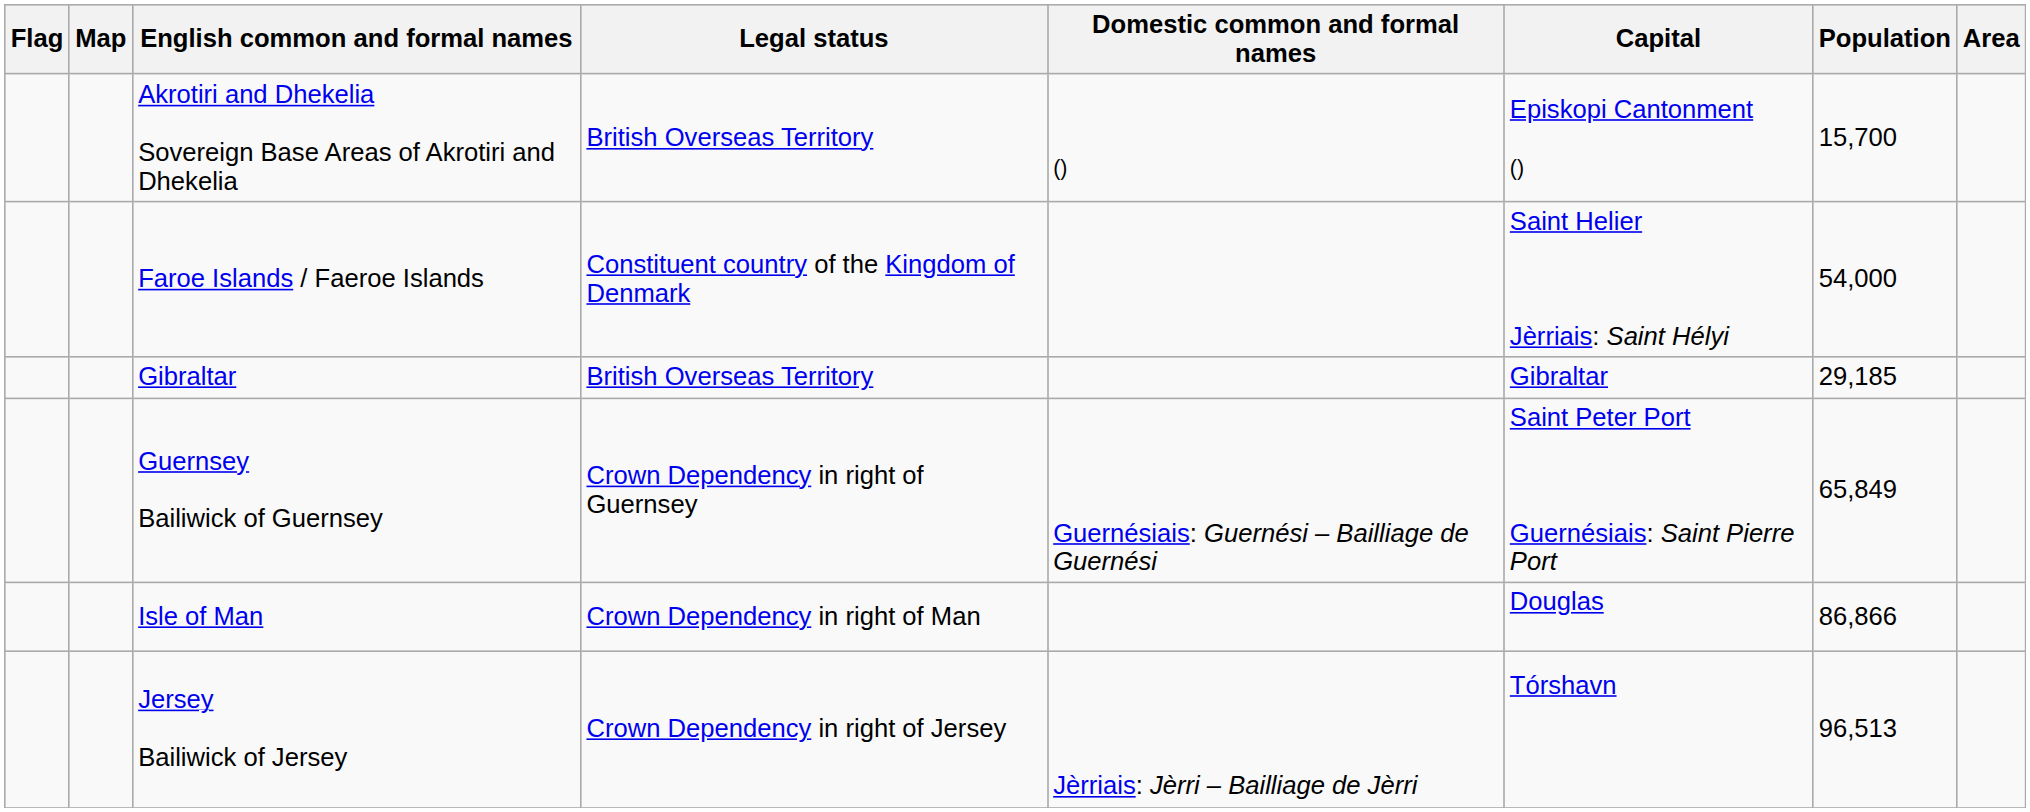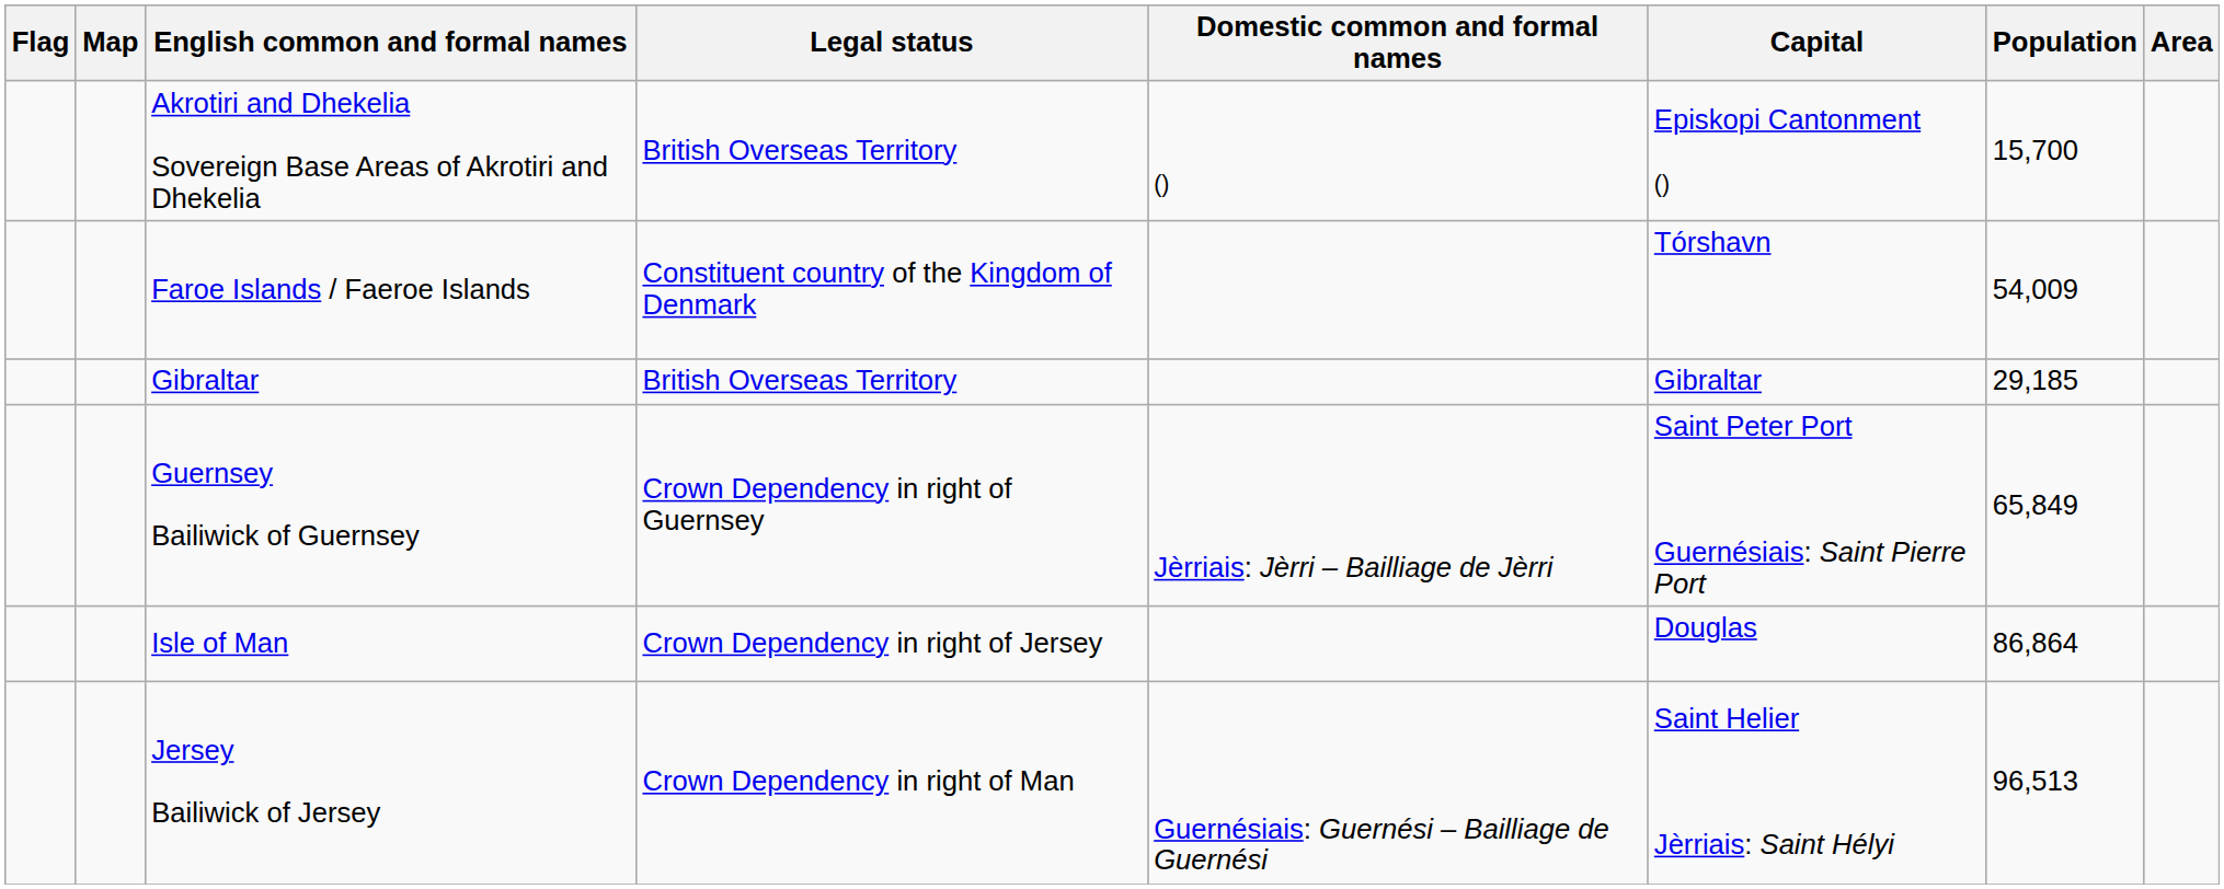 <table class="wikitable sortable" style="width:100%">
 <tr>
 <th class="unsortable">Flag</th>
 <th class="unsortable">Map</th>
 <th>English common and formal names</th>
 <th>Legal status</th>
 <th>Domestic common and formal names</th>
 <th>Capital</th>
 <th>Population</th>
 <th>Area</th>
 </tr>
 <tr>
 <td></td>
 <td></td>
 <td><a href='#'>Akrotiri and Dhekelia</a><br><br>Sovereign Base Areas of Akrotiri and Dhekelia</td>
 <td><a href='#'>British Overseas Territory</a></td>
 <td><br><br> <small>(<em></em>)</small></td>
 <td><a href='#'>Episkopi Cantonment</a><br><br> <small>(<em></em>)</small></td>
 <td>15,700</td>
 <td></td>
 </tr>
 <tr>
 <td></td>
 <td></td>
 <td><a href='#'>Faroe Islands</a> / Faeroe Islands</td>
 <td><a href='#'>Constituent country</a> of the <a href='#'>Kingdom of Denmark</a></td>
 <td><br><br></td>
-<td><a href='#'>Saint Helier</a><br><br><br><br><a href='#'>Jèrriais</a>: <em>Saint Hélyi</em></td>
-<td>54,000</td>
+<td><a href='#'>Tórshavn</a><br><br><br><br></td>
+<td>54,009</td>
 <td></td>
 </tr>
 <tr>
 <td></td>
 <td></td>
 <td><a href='#'>Gibraltar</a></td>
 <td><a href='#'>British Overseas Territory</a></td>
 <td></td>
 <td><a href='#'>Gibraltar</a></td>
 <td>29,185</td>
 <td></td>
 </tr>
 <tr>
 <td></td>
 <td></td>
 <td><a href='#'>Guernsey</a><br><br>Bailiwick of Guernsey</td>
 <td><a href='#'>Crown Dependency</a> in right of Guernsey</td>
-<td><br><br><br><br><a href='#'>Guernésiais</a>: <em>Guernési – Bailliage de Guernési</em></td>
+<td><br><br><br><br><a href='#'>Jèrriais</a>: <em>Jèrri – Bailliage de Jèrri</em></td>
 <td><a href='#'>Saint Peter Port</a><br><br><br><br><a href='#'>Guernésiais</a>: <em>Saint Pierre Port</em></td>
 <td>65,849</td>
 <td></td>
 </tr>
 <tr>
 <td></td>
 <td></td>
 <td><a href='#'>Isle of Man</a></td>
-<td><a href='#'>Crown Dependency</a> in right of Man</td>
+<td><a href='#'>Crown Dependency</a> in right of Jersey</td>
 <td><br><br></td>
 <td><a href='#'>Douglas</a><br><br></td>
-<td>86,866</td>
+<td>86,864</td>
 <td></td>
 </tr>
 <tr>
 <td></td>
 <td></td>
 <td><a href='#'>Jersey</a><br><br>Bailiwick of Jersey</td>
-<td><a href='#'>Crown Dependency</a> in right of Jersey</td>
-<td><br><br><br><br><a href='#'>Jèrriais</a>: <em>Jèrri – Bailliage de Jèrri</em></td>
-<td><a href='#'>Tórshavn</a><br><br><br><br></td>
+<td><a href='#'>Crown Dependency</a> in right of Man</td>
+<td><br><br><br><br><a href='#'>Guernésiais</a>: <em>Guernési – Bailliage de Guernési</em></td>
+<td><a href='#'>Saint Helier</a><br><br><br><br><a href='#'>Jèrriais</a>: <em>Saint Hélyi</em></td>
 <td>96,513</td>
 <td></td>
 </tr>
 </table>
